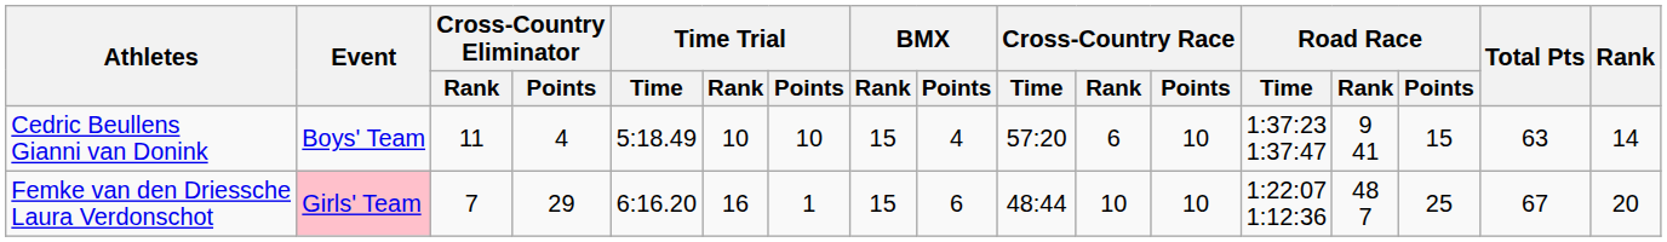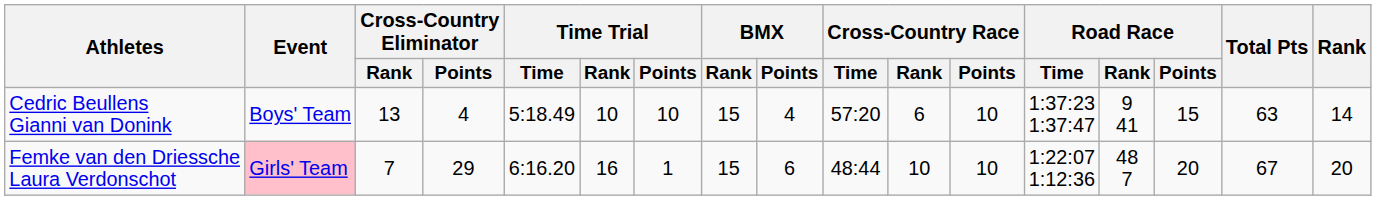 <table class="wikitable" style="font-size:90%;">
 <tr>
 <th rowspan=2>Athletes</th>
 <th rowspan=2>Event</th>
 <th colspan=2>Cross-Country<br>Eliminator</th>
 <th colspan=3>Time Trial</th>
 <th colspan=2>BMX</th>
 <th colspan=3>Cross-Country Race</th>
 <th colspan=3>Road Race</th>
 <th rowspan=2>Total Pts</th>
 <th rowspan=2>Rank</th>
 </tr>
 <tr style="font-size:95%">
 <th>Rank</th>
 <th>Points</th>
 <th>Time</th>
 <th>Rank</th>
 <th>Points</th>
 <th>Rank</th>
 <th>Points</th>
 <th>Time</th>
 <th>Rank</th>
 <th>Points</th>
 <th>Time</th>
 <th>Rank</th>
 <th>Points</th>
 </tr>
 <tr align=center>
 <td align=left><a href='#'>Cedric Beullens</a><br><a href='#'>Gianni van Donink</a></td>
 <td align=left><a href='#'>Boys' Team</a></td>
-<td>11</td>
+<td>13</td>
 <td>4</td>
 <td>5:18.49</td>
 <td>10</td>
 <td>10</td>
 <td>15</td>
 <td>4</td>
 <td>57:20</td>
 <td>6</td>
 <td>10</td>
 <td>1:37:23<br>1:37:47</td>
 <td>9<br>41</td>
 <td>15</td>
 <td>63</td>
 <td>14</td>
 </tr>
 <tr align=center>
 <td align=left><a href='#'>Femke van den Driessche</a><br><a href='#'>Laura Verdonschot</a></td>
 <td align=left style="background: pink;"><a href='#'>Girls' Team</a></td>
 <td>7</td>
 <td>29</td>
 <td>6:16.20</td>
 <td>16</td>
 <td>1</td>
 <td>15</td>
 <td>6</td>
 <td>48:44</td>
 <td>10</td>
 <td>10</td>
 <td>1:22:07<br>1:12:36</td>
 <td>48<br>7</td>
-<td>25</td>
+<td>20</td>
 <td>67</td>
 <td>20</td>
 </tr>
 </table>
